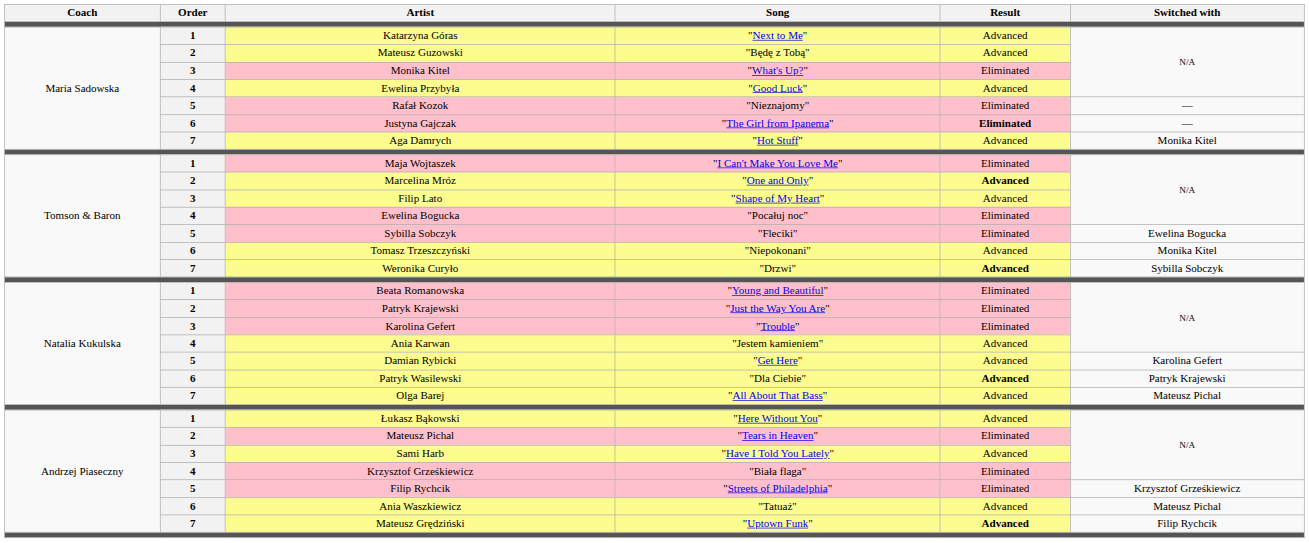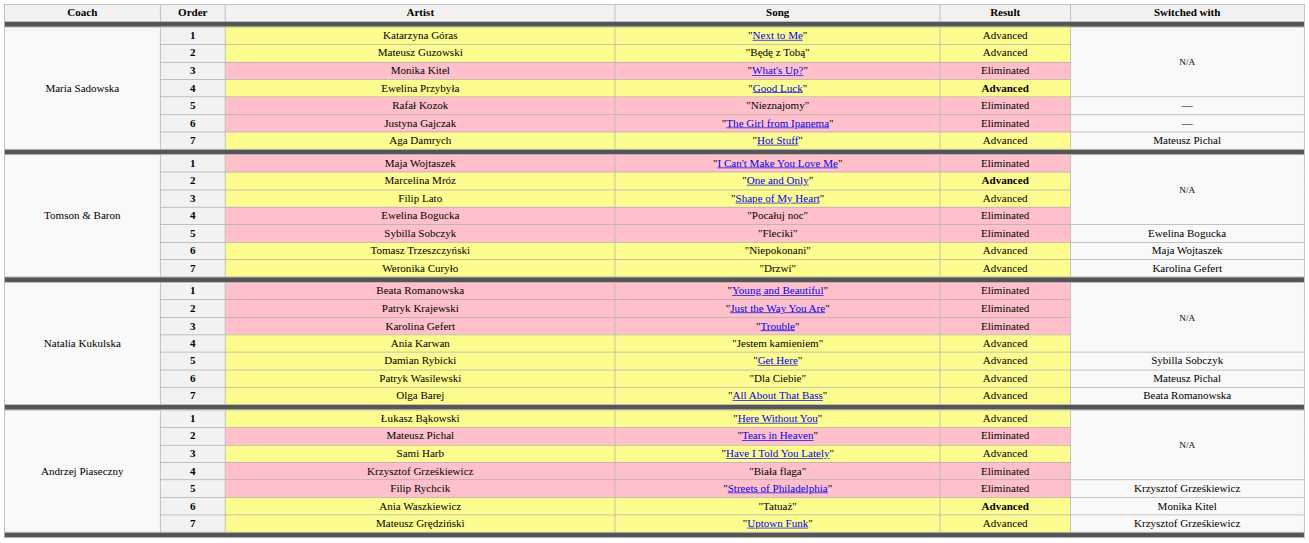 <table class="wikitable" style="text-align: center; width:95%;">
 <tr>
 <th style="width:12%;">Coach</th>
 <th style="width:05%;">Order</th>
 <th style="width:30%;">Artist</th>
 <th style="width:25%;">Song</th>
 <th style="width:10%;">Result</th>
 <th style="width:18%;">Switched with</th>
 </tr>
 <tr>
 <td colspan="10" style="background:#555;"></td>
 </tr>
 <tr>
 <td rowspan="7">Maria Sadowska</td>
 <th>1</th>
 <td style="background:#fdfc8f;">Katarzyna Góras</td>
 <td style="background:#fdfc8f;">"<a href='#'>Next to Me</a>"</td>
 <td style="background:#fdfc8f;">Advanced</td>
 <td rowspan="4"><small>N/A</small></td>
 </tr>
 <tr>
 <th>2</th>
 <td style="background:#fdfc8f;">Mateusz Guzowski</td>
 <td style="background:#fdfc8f;">"Będę z Tobą"</td>
 <td style="background:#fdfc8f;">Advanced</td>
 </tr>
 <tr>
 <th>3</th>
 <td style="background:pink;">Monika Kitel</td>
 <td style="background:pink;">"<a href='#'>What's Up?</a>"</td>
 <td style="background:pink;">Eliminated</td>
 </tr>
 <tr>
 <th>4</th>
 <td style="background:#fdfc8f;">Ewelina Przybyła</td>
 <td style="background:#fdfc8f;">"<a href='#'>Good Luck</a>"</td>
-<td style="background:#fdfc8f;">Advanced</td>
+<td style="background:#fdfc8f;"><strong>Advanced</strong></td>
 </tr>
 <tr>
 <th>5</th>
 <td style="background:pink;">Rafał Kozok</td>
 <td style="background:pink;">"Nieznajomy"</td>
 <td style="background:pink;">Eliminated</td>
 <td>—</td>
 </tr>
 <tr>
 <th>6</th>
 <td style="background:pink;">Justyna Gajczak</td>
 <td style="background:pink;">"<a href='#'>The Girl from Ipanema</a>"</td>
-<td style="background:pink;"><strong>Eliminated</strong></td>
+<td style="background:pink;">Eliminated</td>
 <td>—</td>
 </tr>
 <tr>
 <th>7</th>
 <td style="background:#fdfc8f;">Aga Damrych</td>
 <td style="background:#fdfc8f;">"<a href='#'>Hot Stuff</a>"</td>
 <td style="background:#fdfc8f;">Advanced</td>
-<td>Monika Kitel</td>
+<td>Mateusz Pichal</td>
 </tr>
 <tr>
 <td colspan="10" style="background:#555;"></td>
 </tr>
 <tr>
 <td rowspan="7">Tomson & Baron</td>
 <th>1</th>
 <td style="background:pink;">Maja Wojtaszek</td>
 <td style="background:pink;">"<a href='#'>I Can't Make You Love Me</a>"</td>
 <td style="background:pink;">Eliminated</td>
 <td rowspan="4"><small>N/A</small></td>
 </tr>
 <tr>
 <th>2</th>
 <td style="background:#fdfc8f;">Marcelina Mróz</td>
 <td style="background:#fdfc8f;">"<a href='#'>One and Only</a>"</td>
 <td style="background:#fdfc8f;"><strong>Advanced</strong></td>
 </tr>
 <tr>
 <th>3</th>
 <td style="background:#fdfc8f;">Filip Lato</td>
 <td style="background:#fdfc8f;">"<a href='#'>Shape of My Heart</a>"</td>
 <td style="background:#fdfc8f;">Advanced</td>
 </tr>
 <tr>
 <th>4</th>
 <td style="background:pink;">Ewelina Bogucka</td>
 <td style="background:pink;">"Pocałuj noc"</td>
 <td style="background:pink;">Eliminated</td>
 </tr>
 <tr>
 <th>5</th>
 <td style="background:pink;">Sybilla Sobczyk</td>
 <td style="background:pink;">"Fleciki"</td>
 <td style="background:pink;">Eliminated</td>
 <td>Ewelina Bogucka</td>
 </tr>
 <tr>
 <th>6</th>
 <td style="background:#fdfc8f;">Tomasz Trzeszczyński</td>
 <td style="background:#fdfc8f;">"Niepokonani"</td>
 <td style="background:#fdfc8f;">Advanced</td>
-<td>Monika Kitel</td>
+<td>Maja Wojtaszek</td>
 </tr>
 <tr>
 <th>7</th>
 <td style="background:#fdfc8f;">Weronika Curyło</td>
 <td style="background:#fdfc8f;">"Drzwi"</td>
-<td style="background:#fdfc8f;"><strong>Advanced</strong></td>
-<td>Sybilla Sobczyk</td>
+<td style="background:#fdfc8f;">Advanced</td>
+<td>Karolina Gefert</td>
 </tr>
 <tr>
 <td colspan="10" style="background:#555;"></td>
 </tr>
 <tr>
 <td rowspan="7">Natalia Kukulska</td>
 <th>1</th>
 <td style="background:pink;">Beata Romanowska</td>
 <td style="background:pink;">"<a href='#'>Young and Beautiful</a>"</td>
 <td style="background:pink;">Eliminated</td>
 <td rowspan="4"><small>N/A</small></td>
 </tr>
 <tr>
 <th>2</th>
 <td style="background:pink;">Patryk Krajewski</td>
 <td style="background:pink;">"<a href='#'>Just the Way You Are</a>"</td>
 <td style="background:pink;">Eliminated</td>
 </tr>
 <tr>
 <th>3</th>
 <td style="background:pink;">Karolina Gefert</td>
 <td style="background:pink;">"<a href='#'>Trouble</a>"</td>
 <td style="background:pink;">Eliminated</td>
 </tr>
 <tr>
 <th>4</th>
 <td style="background:#fdfc8f;">Ania Karwan</td>
 <td style="background:#fdfc8f;">"Jestem kamieniem"</td>
 <td style="background:#fdfc8f;">Advanced</td>
 </tr>
 <tr>
 <th>5</th>
 <td style="background:#fdfc8f;">Damian Rybicki</td>
 <td style="background:#fdfc8f;">"<a href='#'>Get Here</a>"</td>
 <td style="background:#fdfc8f;">Advanced</td>
-<td>Karolina Gefert</td>
+<td>Sybilla Sobczyk</td>
 </tr>
 <tr>
 <th>6</th>
 <td style="background:#fdfc8f;">Patryk Wasilewski</td>
 <td style="background:#fdfc8f;">"Dla Ciebie"</td>
-<td style="background:#fdfc8f;"><strong>Advanced</strong></td>
-<td>Patryk Krajewski</td>
+<td style="background:#fdfc8f;">Advanced</td>
+<td>Mateusz Pichal</td>
 </tr>
 <tr>
 <th>7</th>
 <td style="background:#fdfc8f;">Olga Barej</td>
 <td style="background:#fdfc8f;">"<a href='#'>All About That Bass</a>"</td>
 <td style="background:#fdfc8f;">Advanced</td>
-<td>Mateusz Pichal</td>
+<td>Beata Romanowska</td>
 </tr>
 <tr>
 <td colspan="10" style="background:#555;"></td>
 </tr>
 <tr>
 <td rowspan="7">Andrzej Piaseczny</td>
 <th>1</th>
 <td style="background:#fdfc8f;">Łukasz Bąkowski</td>
 <td style="background:#fdfc8f;">"<a href='#'>Here Without You</a>"</td>
 <td style="background:#fdfc8f;">Advanced</td>
 <td rowspan="4"><small>N/A</small></td>
 </tr>
 <tr>
 <th>2</th>
 <td style="background:pink;">Mateusz Pichal</td>
 <td style="background:pink;">"<a href='#'>Tears in Heaven</a>"</td>
 <td style="background:pink;">Eliminated</td>
 </tr>
 <tr>
 <th>3</th>
 <td style="background:#fdfc8f;">Sami Harb</td>
 <td style="background:#fdfc8f;">"<a href='#'>Have I Told You Lately</a>"</td>
 <td style="background:#fdfc8f;">Advanced</td>
 </tr>
 <tr>
 <th>4</th>
 <td style="background:pink;">Krzysztof Grześkiewicz</td>
 <td style="background:pink;">"Biała flaga"</td>
 <td style="background:pink;">Eliminated</td>
 </tr>
 <tr>
 <th>5</th>
 <td style="background:pink;">Filip Rychcik</td>
 <td style="background:pink;">"<a href='#'>Streets of Philadelphia</a>"</td>
 <td style="background:pink;">Eliminated</td>
 <td>Krzysztof Grześkiewicz</td>
 </tr>
 <tr>
 <th>6</th>
 <td style="background:#fdfc8f;">Ania Waszkiewicz</td>
 <td style="background:#fdfc8f;">"Tatuaż"</td>
-<td style="background:#fdfc8f;">Advanced</td>
-<td>Mateusz Pichal</td>
+<td style="background:#fdfc8f;"><strong>Advanced</strong></td>
+<td>Monika Kitel</td>
 </tr>
 <tr>
 <th>7</th>
 <td style="background:#fdfc8f;">Mateusz Grędziński</td>
 <td style="background:#fdfc8f;">"<a href='#'>Uptown Funk</a>"</td>
-<td style="background:#fdfc8f;"><strong>Advanced</strong></td>
-<td>Filip Rychcik</td>
+<td style="background:#fdfc8f;">Advanced</td>
+<td>Krzysztof Grześkiewicz</td>
 </tr>
 <tr>
 <td colspan="10" style="background:#555;"></td>
 </tr>
 </table>
